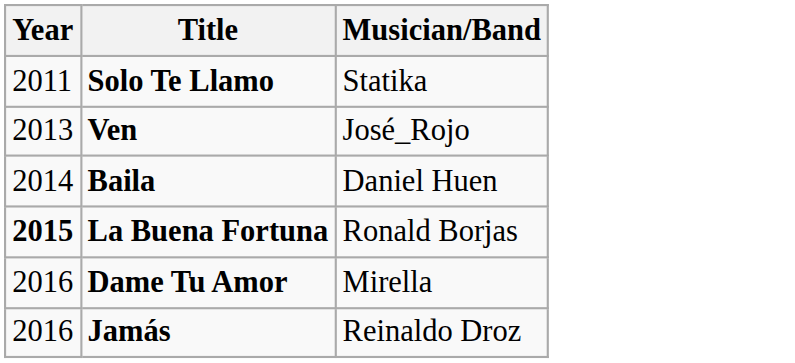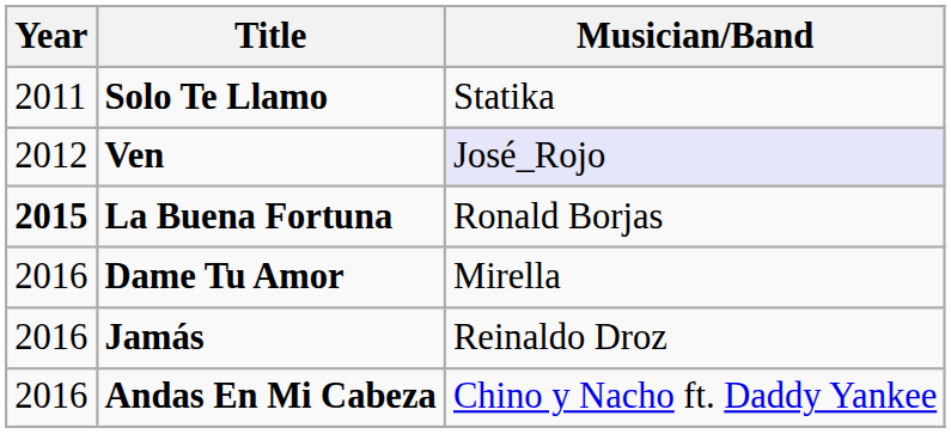 <table class="wikitable" style="font-size:90%;">
 <tr>
 <th>Year</th>
 <th>Title</th>
 <th>Musician/Band</th>
 </tr>
 <tr>
 <td>2011</td>
 <td><strong>Solo Te Llamo</strong></td>
 <td>Statika</td>
 </tr>
 <tr>
-<td>2013</td>
+<td>2012</td>
 <td><strong>Ven</strong></td>
-<td>José_Rojo</td>
-</tr>
-<tr>
-<td>2014</td>
-<td><strong>Baila</strong></td>
-<td>Daniel Huen</td>
+<td style="background: lavender;">José_Rojo</td>
 </tr>
 <tr>
 <td><strong>2015</strong></td>
 <td><strong>La Buena Fortuna</strong></td>
 <td>Ronald Borjas</td>
 </tr>
 <tr>
 <td>2016</td>
 <td><strong>Dame Tu Amor</strong></td>
 <td>Mirella</td>
 </tr>
 <tr>
 <td>2016</td>
 <td><strong>Jamás</strong></td>
 <td>Reinaldo Droz</td>
 </tr>
+<tr>
+<td>2016</td>
+<td><strong>Andas En Mi Cabeza</strong></td>
+<td><a href='#'>Chino y Nacho</a> ft. <a href='#'>Daddy Yankee</a></td>
+</tr>
 </table>
